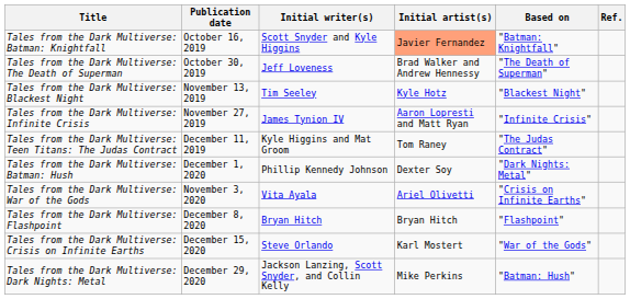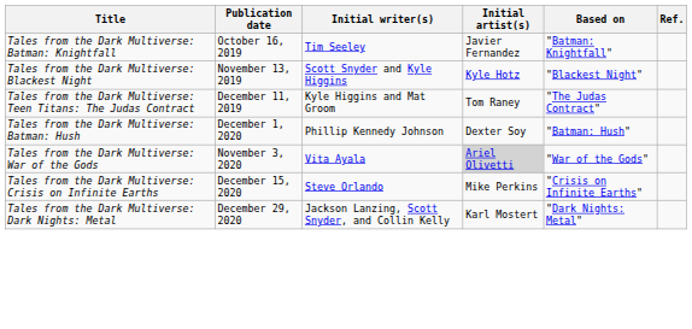 <table class="wikitable" style="width:100%">
 <tr>
 <th>Title</th>
 <th>Publication date</th>
 <th>Initial writer(s)</th>
 <th>Initial artist(s)</th>
 <th>Based on</th>
 <th>Ref.</th>
 </tr>
 <tr>
 <td><em>Tales from the Dark Multiverse: Batman: Knightfall</em></td>
 <td>October 16, 2019</td>
-<td><a href='#'>Scott Snyder</a> and <a href='#'>Kyle Higgins</a></td>
-<td style="background: lightsalmon;">Javier Fernandez</td>
+<td><a href='#'>Tim Seeley</a></td>
+<td>Javier Fernandez</td>
 <td>"<a href='#'>Batman: Knightfall</a>"</td>
 <td><em></em></td>
 </tr>
 <tr>
-<td><em>Tales from the Dark Multiverse: The Death of Superman</em></td>
-<td>October 30, 2019</td>
-<td><a href='#'>Jeff Loveness</a></td>
-<td>Brad Walker and Andrew Hennessy</td>
-<td>"<a href='#'>The Death of Superman</a>"</td>
-<td></td>
-</tr>
-<tr>
 <td><em>Tales from the Dark Multiverse: Blackest Night</em></td>
 <td>November 13, 2019</td>
-<td><a href='#'>Tim Seeley</a></td>
+<td><a href='#'>Scott Snyder</a> and <a href='#'>Kyle Higgins</a></td>
 <td><a href='#'>Kyle Hotz</a></td>
 <td>"<a href='#'>Blackest Night</a>"</td>
-<td></td>
-</tr>
-<tr>
-<td><em>Tales from the Dark Multiverse: Infinite Crisis</em></td>
-<td>November 27, 2019</td>
-<td><a href='#'>James Tynion IV</a></td>
-<td><a href='#'>Aaron Lopresti</a> and Matt Ryan</td>
-<td>"<a href='#'>Infinite Crisis</a>"</td>
 <td></td>
 </tr>
 <tr>
 <td><em>Tales from the Dark Multiverse: Teen Titans: The Judas Contract</em></td>
 <td>December 11, 2019</td>
 <td>Kyle Higgins and Mat Groom</td>
 <td>Tom Raney</td>
 <td>"<a href='#'>The Judas Contract</a>"</td>
 <td></td>
 </tr>
 <tr>
 <td><em>Tales from the Dark Multiverse: Batman: Hush</em></td>
 <td>December 1, 2020</td>
 <td>Phillip Kennedy Johnson</td>
 <td>Dexter Soy</td>
-<td>"<a href='#'>Dark Nights: Metal</a>"</td>
+<td>"<a href='#'>Batman: Hush</a>"</td>
 <td></td>
 </tr>
 <tr>
 <td><em>Tales from the Dark Multiverse: War of the Gods</em></td>
 <td>November 3, 2020</td>
 <td><a href='#'>Vita Ayala</a></td>
-<td><a href='#'>Ariel Olivetti</a></td>
-<td>"<a href='#'>Crisis on Infinite Earths</a>"</td>
-<td></td>
-</tr>
-<tr>
-<td><em>Tales from the Dark Multiverse: Flashpoint</em></td>
-<td>December 8, 2020</td>
-<td><a href='#'>Bryan Hitch</a></td>
-<td>Bryan Hitch</td>
-<td>"<a href='#'>Flashpoint</a>"</td>
+<td style="background: lightgrey;"><a href='#'>Ariel Olivetti</a></td>
+<td>"<a href='#'>War of the Gods</a>"</td>
 <td></td>
 </tr>
 <tr>
 <td><em>Tales from the Dark Multiverse: Crisis on Infinite Earths</em></td>
 <td>December 15, 2020</td>
 <td><a href='#'>Steve Orlando</a></td>
-<td>Karl Mostert</td>
-<td>"<a href='#'>War of the Gods</a>"</td>
+<td>Mike Perkins</td>
+<td>"<a href='#'>Crisis on Infinite Earths</a>"</td>
 <td></td>
 </tr>
 <tr>
 <td><em>Tales from the Dark Multiverse: Dark Nights: Metal</em></td>
 <td>December 29, 2020</td>
 <td>Jackson Lanzing, <a href='#'>Scott Snyder</a>, and Collin Kelly</td>
-<td>Mike Perkins</td>
-<td>"<a href='#'>Batman: Hush</a>"</td>
+<td>Karl Mostert</td>
+<td>"<a href='#'>Dark Nights: Metal</a>"</td>
 <td></td>
 </tr>
 </table>
